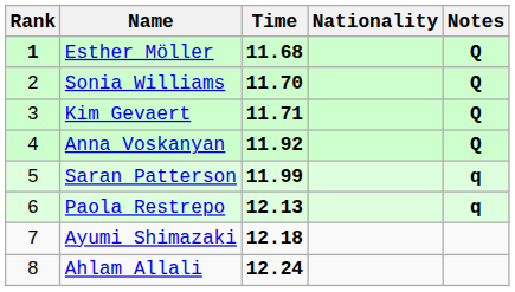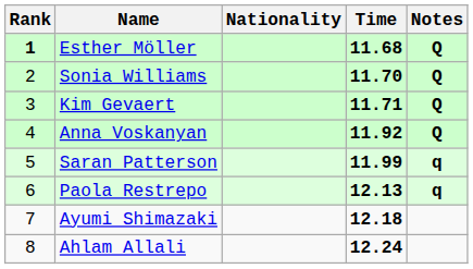 <table class="wikitable sortable" style="text-align:center">
 <tr>
 <th>Rank</th>
 <th>Name</th>
+<th>Nationality</th>
 <th>Time</th>
-<th>Nationality</th>
 <th>Notes</th>
 </tr>
 <tr bgcolor=ccffcc>
 <td><strong>1</strong></td>
 <td align=left><a href='#'>Esther Möller</a></td>
+<td align=left></td>
 <td><strong>11.68</strong></td>
-<td align=left></td>
 <td><strong>Q</strong></td>
 </tr>
 <tr bgcolor=ccffcc>
 <td>2</td>
 <td align=left><a href='#'>Sonia Williams</a></td>
+<td align=left></td>
 <td><strong>11.70</strong></td>
-<td align=left></td>
 <td><strong>Q</strong></td>
 </tr>
 <tr bgcolor=ccffcc>
 <td>3</td>
 <td align=left><a href='#'>Kim Gevaert</a></td>
+<td align=left></td>
 <td><strong>11.71</strong></td>
-<td align=left></td>
 <td><strong>Q</strong></td>
 </tr>
 <tr bgcolor=ccffcc>
 <td>4</td>
 <td align=left><a href='#'>Anna Voskanyan</a></td>
+<td align=left></td>
 <td><strong>11.92</strong></td>
-<td align=left></td>
 <td><strong>Q</strong></td>
 </tr>
 <tr bgcolor=ddffdd>
 <td>5</td>
 <td align=left><a href='#'>Saran Patterson</a></td>
+<td align=left></td>
 <td><strong>11.99</strong></td>
-<td align=left></td>
 <td><strong>q</strong></td>
 </tr>
 <tr bgcolor=ddffdd>
 <td>6</td>
 <td align=left><a href='#'>Paola Restrepo</a></td>
+<td align=left></td>
 <td><strong>12.13</strong></td>
-<td align=left></td>
 <td><strong>q</strong></td>
 </tr>
 <tr>
 <td>7</td>
 <td align=left><a href='#'>Ayumi Shimazaki</a></td>
+<td align=left></td>
 <td><strong>12.18</strong></td>
-<td align=left></td>
 <td></td>
 </tr>
 <tr>
 <td>8</td>
 <td align=left><a href='#'>Ahlam Allali</a></td>
+<td align=left></td>
 <td><strong>12.24</strong></td>
-<td align=left></td>
 <td></td>
 </tr>
 </table>
